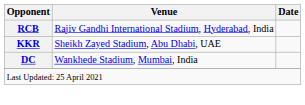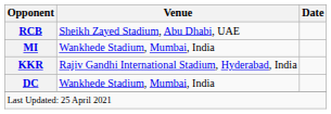 <table class="wikitable">
 <tr>
 <th>Opponent</th>
 <th>Venue</th>
 <th>Date</th>
 </tr>
 <tr>
 <th><a href='#'>RCB</a></th>
-<td><a href='#'>Rajiv Gandhi International Stadium</a>, <a href='#'>Hyderabad</a>, India</td>
+<td><a href='#'>Sheikh Zayed Stadium</a>, <a href='#'>Abu Dhabi</a>, UAE</td>
+<td></td>
+</tr>
+<tr>
+<th><a href='#'>MI</a></th>
+<td><a href='#'>Wankhede Stadium</a>, <a href='#'>Mumbai</a>, India</td>
 <td></td>
 </tr>
 <tr>
 <th><a href='#'>KKR</a></th>
-<td><a href='#'>Sheikh Zayed Stadium</a>, <a href='#'>Abu Dhabi</a>, UAE</td>
+<td><a href='#'>Rajiv Gandhi International Stadium</a>, <a href='#'>Hyderabad</a>, India</td>
 <td></td>
 </tr>
 <tr>
 <th><a href='#'>DC</a></th>
 <td><a href='#'>Wankhede Stadium</a>, <a href='#'>Mumbai</a>, India</td>
 <td></td>
 </tr>
 <tr>
 </tr>
 <tr class=sortbottom>
 <td colspan="3"><small>Last Updated: 25 April 2021</small></td>
 </tr>
 </table>
